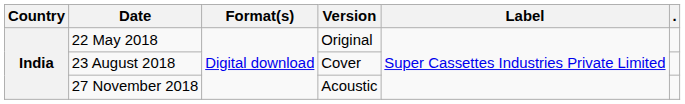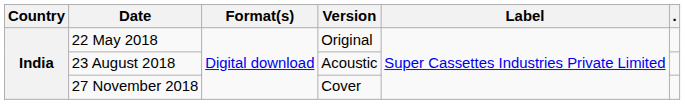 <table class="wikitable plainrowheaders">
 <tr>
 <th scope="col">Country</th>
 <th scope="col">Date</th>
 <th scope="col">Format(s)</th>
 <th>Version</th>
 <th scope="col">Label</th>
 <th scope="col">.</th>
 </tr>
 <tr>
 <th rowspan="3" scope="row">India</th>
 <td>22 May 2018</td>
 <td rowspan="3"><a href='#'>Digital download</a></td>
 <td>Original</td>
 <td rowspan="3"><a href='#'>Super Cassettes Industries Private Limited</a></td>
 <td></td>
 </tr>
 <tr>
 <td>23 August 2018</td>
-<td>Cover</td>
+<td>Acoustic</td>
 <td></td>
 </tr>
 <tr>
 <td>27 November 2018</td>
-<td>Acoustic</td>
+<td>Cover</td>
 <td></td>
 </tr>
 </table>
